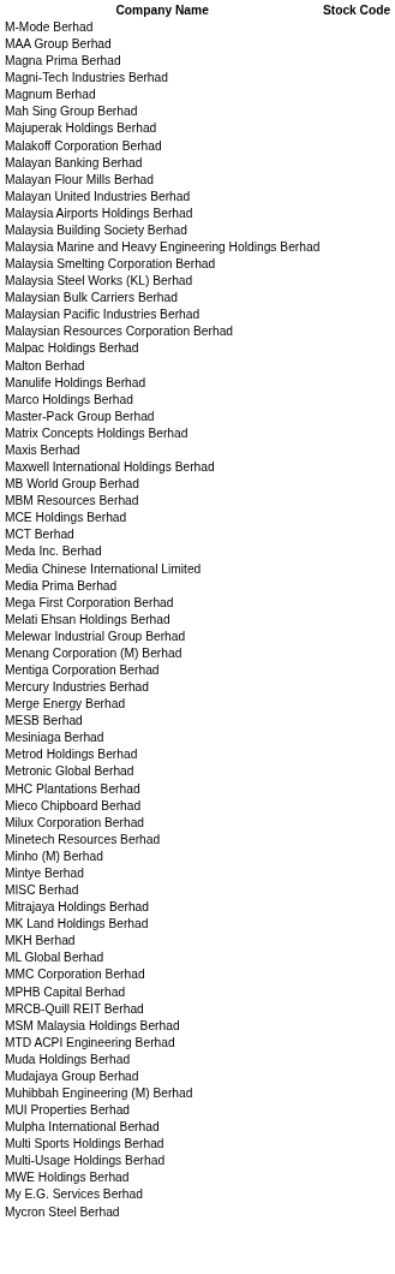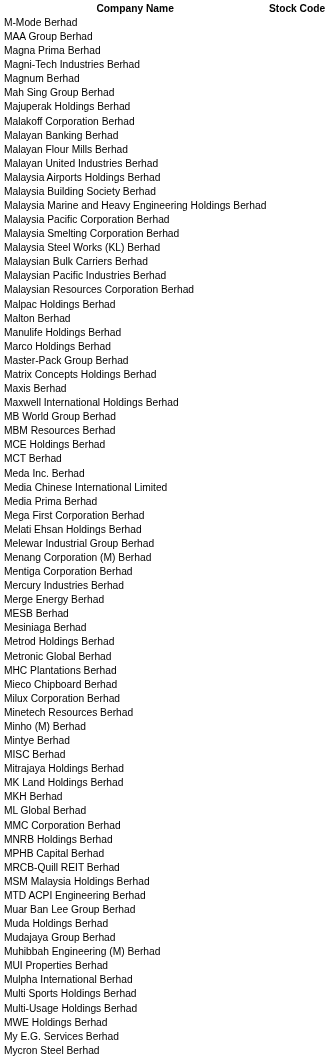 <table style="background:transparent;">
 <tr>
 <th>Company Name</th>
 <th>Stock Code</th>
 </tr>
 <tr>
 <td>M-Mode Berhad</td>
 <td></td>
 </tr>
 <tr>
 <td>MAA Group Berhad</td>
 <td></td>
 </tr>
 <tr>
 <td>Magna Prima Berhad</td>
 <td></td>
 </tr>
 <tr>
 <td>Magni-Tech Industries Berhad</td>
 <td></td>
 </tr>
 <tr>
 <td>Magnum Berhad</td>
 <td></td>
 </tr>
 <tr>
 <td>Mah Sing Group Berhad</td>
 <td></td>
 </tr>
 <tr>
 <td>Majuperak Holdings Berhad</td>
 <td></td>
 </tr>
 <tr>
 <td>Malakoff Corporation Berhad</td>
 <td></td>
 </tr>
 <tr>
 <td>Malayan Banking Berhad</td>
 <td></td>
 </tr>
 <tr>
 <td>Malayan Flour Mills Berhad</td>
 <td></td>
 </tr>
 <tr>
 <td>Malayan United Industries Berhad</td>
 <td></td>
 </tr>
 <tr>
 <td>Malaysia Airports Holdings Berhad</td>
 <td></td>
 </tr>
 <tr>
 <td>Malaysia Building Society Berhad</td>
 <td></td>
 </tr>
 <tr>
 <td>Malaysia Marine and Heavy Engineering Holdings Berhad</td>
+<td></td>
+</tr>
+<tr>
+<td>Malaysia Pacific Corporation Berhad</td>
 <td></td>
 </tr>
 <tr>
 <td>Malaysia Smelting Corporation Berhad</td>
 <td></td>
 </tr>
 <tr>
 <td>Malaysia Steel Works (KL) Berhad</td>
 <td></td>
 </tr>
 <tr>
 <td>Malaysian Bulk Carriers Berhad</td>
 <td></td>
 </tr>
 <tr>
 <td>Malaysian Pacific Industries Berhad</td>
 <td></td>
 </tr>
 <tr>
 <td>Malaysian Resources Corporation Berhad</td>
 <td></td>
 </tr>
 <tr>
 <td>Malpac Holdings Berhad</td>
 <td></td>
 </tr>
 <tr>
 <td>Malton Berhad</td>
 <td></td>
 </tr>
 <tr>
 <td>Manulife Holdings Berhad</td>
 <td></td>
 </tr>
 <tr>
 <td>Marco Holdings Berhad</td>
 <td></td>
 </tr>
 <tr>
 <td>Master-Pack Group Berhad</td>
 <td></td>
 </tr>
 <tr>
 <td>Matrix Concepts Holdings Berhad</td>
 <td></td>
 </tr>
 <tr>
 <td>Maxis Berhad</td>
 <td></td>
 </tr>
 <tr>
 <td>Maxwell International Holdings Berhad</td>
 <td></td>
 </tr>
 <tr>
 <td>MB World Group Berhad</td>
 <td></td>
 </tr>
 <tr>
 <td>MBM Resources Berhad</td>
 <td></td>
 </tr>
 <tr>
 <td>MCE Holdings Berhad</td>
 <td></td>
 </tr>
 <tr>
 <td>MCT Berhad</td>
 <td></td>
 </tr>
 <tr>
 <td>Meda Inc. Berhad</td>
 <td></td>
 </tr>
 <tr>
 <td>Media Chinese International Limited</td>
 <td></td>
 </tr>
 <tr>
 <td>Media Prima Berhad</td>
 <td></td>
 </tr>
 <tr>
 <td>Mega First Corporation Berhad</td>
 <td></td>
 </tr>
 <tr>
 <td>Melati Ehsan Holdings Berhad</td>
 <td></td>
 </tr>
 <tr>
 <td>Melewar Industrial Group Berhad</td>
 <td></td>
 </tr>
 <tr>
 <td>Menang Corporation (M) Berhad</td>
 <td></td>
 </tr>
 <tr>
 <td>Mentiga Corporation Berhad</td>
 <td></td>
 </tr>
 <tr>
 <td>Mercury Industries Berhad</td>
 <td></td>
 </tr>
 <tr>
 <td>Merge Energy Berhad</td>
 <td></td>
 </tr>
 <tr>
 <td>MESB Berhad</td>
 <td></td>
 </tr>
 <tr>
 <td>Mesiniaga Berhad</td>
 <td></td>
 </tr>
 <tr>
 <td>Metrod Holdings Berhad</td>
 <td></td>
 </tr>
 <tr>
 <td>Metronic Global Berhad</td>
 <td></td>
 </tr>
 <tr>
 <td>MHC Plantations Berhad</td>
 <td></td>
 </tr>
 <tr>
 <td>Mieco Chipboard Berhad</td>
 <td></td>
 </tr>
 <tr>
 <td>Milux Corporation Berhad</td>
 <td></td>
 </tr>
 <tr>
 <td>Minetech Resources Berhad</td>
 <td></td>
 </tr>
 <tr>
 <td>Minho (M) Berhad</td>
 <td></td>
 </tr>
 <tr>
 <td>Mintye Berhad</td>
 <td></td>
 </tr>
 <tr>
 <td>MISC Berhad</td>
 <td></td>
 </tr>
 <tr>
 <td>Mitrajaya Holdings Berhad</td>
 <td></td>
 </tr>
 <tr>
 <td>MK Land Holdings Berhad</td>
 <td></td>
 </tr>
 <tr>
 <td>MKH Berhad</td>
 <td></td>
 </tr>
 <tr>
 <td>ML Global Berhad</td>
 <td></td>
 </tr>
 <tr>
 <td>MMC Corporation Berhad</td>
 <td></td>
 </tr>
 <tr>
+<td>MNRB Holdings Berhad</td>
+<td></td>
+</tr>
+<tr>
 <td>MPHB Capital Berhad</td>
 <td></td>
 </tr>
 <tr>
 <td>MRCB-Quill REIT Berhad</td>
 <td></td>
 </tr>
 <tr>
 <td>MSM Malaysia Holdings Berhad</td>
 <td></td>
 </tr>
 <tr>
 <td>MTD ACPI Engineering Berhad</td>
+<td></td>
+</tr>
+<tr>
+<td>Muar Ban Lee Group Berhad</td>
 <td></td>
 </tr>
 <tr>
 <td>Muda Holdings Berhad</td>
 <td></td>
 </tr>
 <tr>
 <td>Mudajaya Group Berhad</td>
 <td></td>
 </tr>
 <tr>
 <td>Muhibbah Engineering (M) Berhad</td>
 <td></td>
 </tr>
 <tr>
 <td>MUI Properties Berhad</td>
 <td></td>
 </tr>
 <tr>
 <td>Mulpha International Berhad</td>
 <td></td>
 </tr>
 <tr>
 <td>Multi Sports Holdings Berhad</td>
 <td></td>
 </tr>
 <tr>
 <td>Multi-Usage Holdings Berhad</td>
 <td></td>
 </tr>
 <tr>
 <td>MWE Holdings Berhad</td>
 <td></td>
 </tr>
 <tr>
 <td>My E.G. Services Berhad</td>
 <td></td>
 </tr>
 <tr>
 <td>Mycron Steel Berhad</td>
 <td></td>
 </tr>
 </table>
